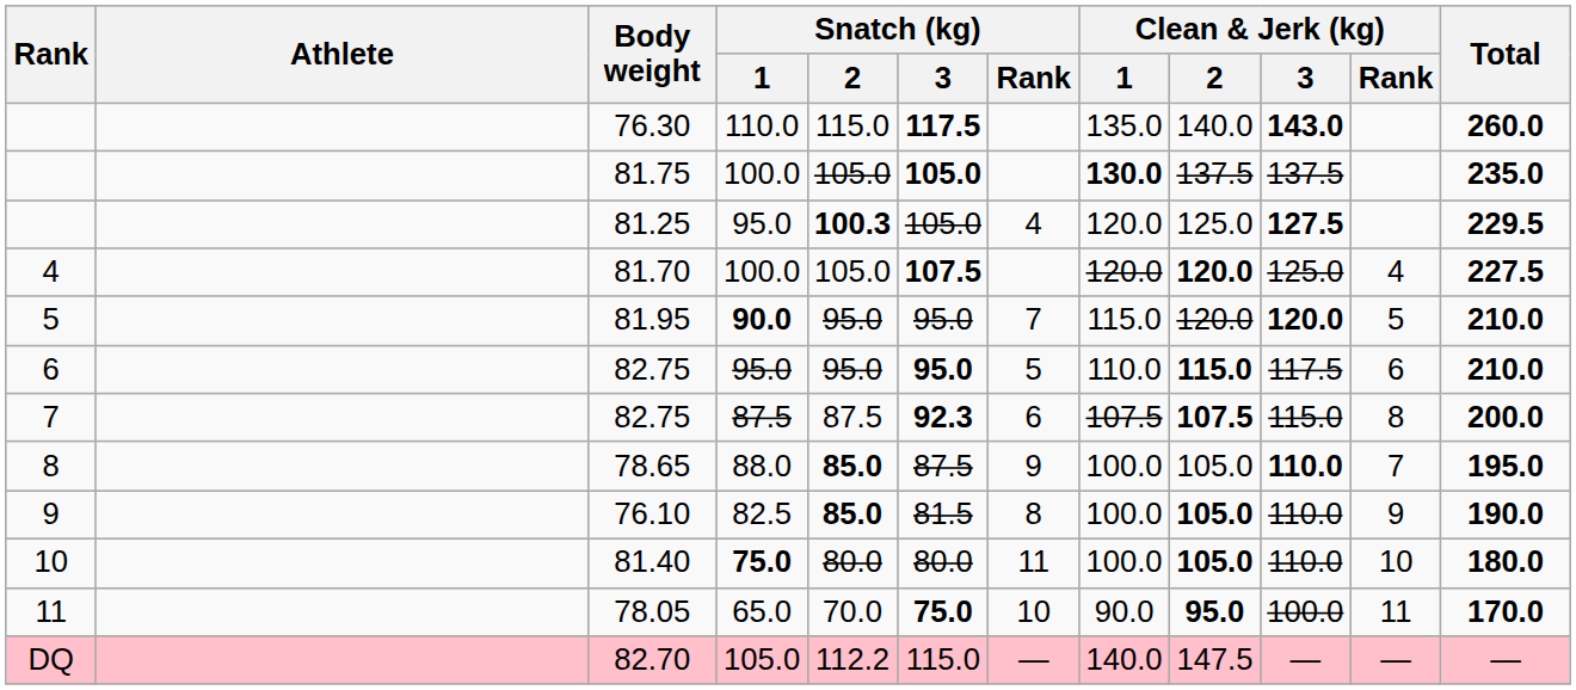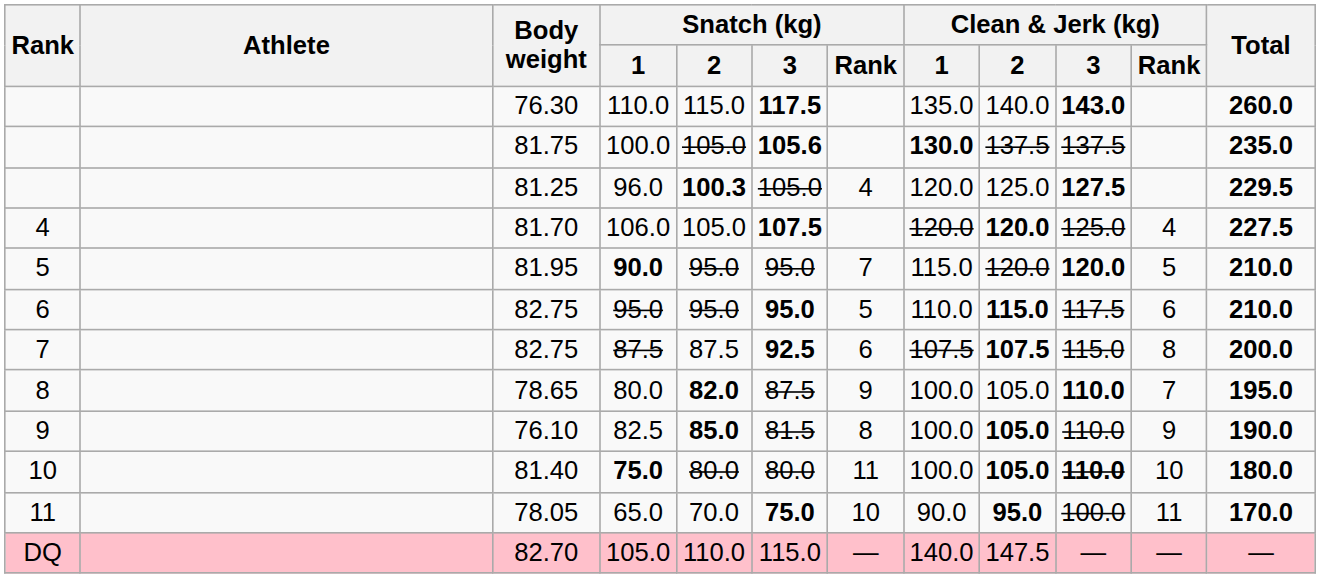 <table class = "wikitable" style="text-align:center;">
 <tr>
 <th rowspan=2 width=40>Rank</th>
 <th rowspan=2 width=250>Athlete</th>
 <th rowspan=2 width=60>Body weight</th>
 <th colspan=4>Snatch (kg)</th>
 <th colspan=4>Clean & Jerk (kg)</th>
 <th rowspan=2 width=60>Total</th>
 </tr>
 <tr>
 <th width=40>1</th>
 <th width=40>2</th>
 <th width=40>3</th>
 <th width=40>Rank</th>
 <th width=40>1</th>
 <th width=40>2</th>
 <th width=40>3</th>
 <th width=40>Rank</th>
 </tr>
 <tr>
 <td></td>
 <td align=left></td>
 <td>76.30</td>
 <td>110.0</td>
 <td>115.0</td>
 <td><strong>117.5</strong></td>
 <td></td>
 <td>135.0</td>
 <td>140.0</td>
 <td><strong>143.0</strong></td>
 <td></td>
 <td><strong>260.0</strong></td>
 </tr>
 <tr>
 <td></td>
 <td align=left></td>
 <td>81.75</td>
 <td>100.0</td>
 <td><s>105.0 </s></td>
-<td><strong>105.0</strong></td>
+<td><strong>105.6</strong></td>
 <td></td>
 <td><strong>130.0</strong></td>
 <td><s>137.5 </s></td>
 <td><s>137.5 </s></td>
 <td></td>
 <td><strong>235.0</strong></td>
 </tr>
 <tr>
 <td></td>
 <td align=left></td>
 <td>81.25</td>
-<td>95.0</td>
+<td>96.0</td>
 <td><strong>100.3</strong></td>
 <td><s>105.0 </s></td>
 <td>4</td>
 <td>120.0</td>
 <td>125.0</td>
 <td><strong>127.5</strong></td>
 <td></td>
 <td><strong>229.5</strong></td>
 </tr>
 <tr>
 <td>4</td>
 <td align=left></td>
 <td>81.70</td>
-<td>100.0</td>
+<td>106.0</td>
 <td>105.0</td>
 <td><strong>107.5</strong></td>
 <td></td>
 <td><s>120.0 </s></td>
 <td><strong>120.0</strong></td>
 <td><s>125.0 </s></td>
 <td>4</td>
 <td><strong>227.5</strong></td>
 </tr>
 <tr>
 <td>5</td>
 <td align=left></td>
 <td>81.95</td>
 <td><strong>90.0</strong></td>
 <td><s>95.0 </s></td>
 <td><s>95.0 </s></td>
 <td>7</td>
 <td>115.0</td>
 <td><s>120.0 </s></td>
 <td><strong>120.0</strong></td>
 <td>5</td>
 <td><strong>210.0</strong></td>
 </tr>
 <tr>
 <td>6</td>
 <td align=left></td>
 <td>82.75</td>
 <td><s>95.0 </s></td>
 <td><s>95.0 </s></td>
 <td><strong>95.0</strong></td>
 <td>5</td>
 <td>110.0</td>
 <td><strong>115.0</strong></td>
 <td><s>117.5 </s></td>
 <td>6</td>
 <td><strong>210.0</strong></td>
 </tr>
 <tr>
 <td>7</td>
 <td align=left></td>
 <td>82.75</td>
 <td><s>87.5 </s></td>
 <td>87.5</td>
-<td><strong>92.3</strong></td>
+<td><strong>92.5</strong></td>
 <td>6</td>
 <td><s>107.5 </s></td>
 <td><strong>107.5</strong></td>
 <td><s>115.0 </s></td>
 <td>8</td>
 <td><strong>200.0</strong></td>
 </tr>
 <tr>
 <td>8</td>
 <td align=left></td>
 <td>78.65</td>
-<td>88.0</td>
-<td><strong>85.0</strong></td>
+<td>80.0</td>
+<td><strong>82.0</strong></td>
 <td><s>87.5 </s></td>
 <td>9</td>
 <td>100.0</td>
 <td>105.0</td>
 <td><strong>110.0</strong></td>
 <td>7</td>
 <td><strong>195.0</strong></td>
 </tr>
 <tr>
 <td>9</td>
 <td align=left></td>
 <td>76.10</td>
 <td>82.5</td>
 <td><strong>85.0</strong></td>
 <td><s>81.5 </s></td>
 <td>8</td>
 <td>100.0</td>
 <td><strong>105.0</strong></td>
 <td><s>110.0 </s></td>
 <td>9</td>
 <td><strong>190.0</strong></td>
 </tr>
 <tr>
 <td>10</td>
 <td align=left></td>
 <td>81.40</td>
 <td><strong>75.0</strong></td>
 <td><s>80.0 </s></td>
 <td><s>80.0 </s></td>
 <td>11</td>
 <td>100.0</td>
 <td><strong>105.0</strong></td>
-<td><s>110.0 </s></td>
+<td><strong><s>110.0 </s></strong></td>
 <td>10</td>
 <td><strong>180.0</strong></td>
 </tr>
 <tr>
 <td>11</td>
 <td align=left></td>
 <td>78.05</td>
 <td>65.0</td>
 <td>70.0</td>
 <td><strong>75.0</strong></td>
 <td>10</td>
 <td>90.0</td>
 <td><strong>95.0</strong></td>
 <td><s>100.0 </s></td>
 <td>11</td>
 <td><strong>170.0</strong></td>
 </tr>
 <tr bgcolor=pink>
 <td>DQ</td>
 <td align=left></td>
 <td>82.70</td>
 <td>105.0</td>
-<td>112.2</td>
+<td>110.0</td>
 <td>115.0</td>
 <td>—</td>
 <td>140.0</td>
 <td>147.5</td>
 <td>—</td>
 <td>—</td>
 <td>—</td>
 </tr>
 </table>
